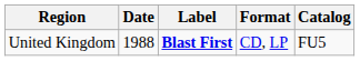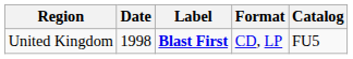 <table class="wikitable">
 <tr>
 <th>Region</th>
 <th>Date</th>
 <th>Label</th>
 <th>Format</th>
 <th>Catalog</th>
 </tr>
 <tr>
 <td>United Kingdom</td>
-<td>1988</td>
+<td>1998</td>
 <td><strong><a href='#'>Blast First</a></strong></td>
 <td><a href='#'>CD</a>, <a href='#'>LP</a></td>
 <td>FU5</td>
 </tr>
 </table>
